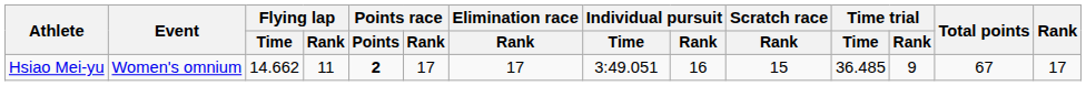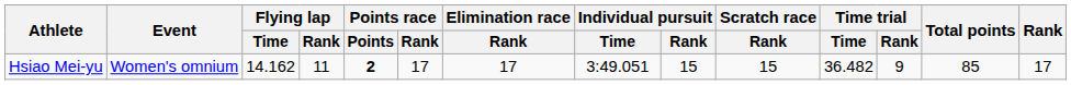 <table class="wikitable" style="font-size:90%">
 <tr>
 <th rowspan="2">Athlete</th>
 <th rowspan="2">Event</th>
 <th colspan=2>Flying lap</th>
 <th colspan=2>Points race</th>
 <th>Elimination race</th>
 <th colspan=2>Individual pursuit</th>
 <th>Scratch race</th>
 <th colspan=2>Time trial</th>
 <th rowspan=2>Total points</th>
 <th rowspan=2>Rank</th>
 </tr>
 <tr style="font-size:95%">
 <th>Time</th>
 <th>Rank</th>
 <th>Points</th>
 <th>Rank</th>
 <th>Rank</th>
 <th>Time</th>
 <th>Rank</th>
 <th>Rank</th>
 <th>Time</th>
 <th>Rank</th>
 </tr>
 <tr align=center>
 <td align=left><a href='#'>Hsiao Mei-yu</a></td>
 <td align=left><a href='#'>Women's omnium</a></td>
-<td>14.662</td>
+<td>14.162</td>
 <td>11</td>
 <td><strong>2</strong></td>
 <td>17</td>
 <td>17</td>
 <td>3:49.051</td>
-<td>16</td>
 <td>15</td>
-<td>36.485</td>
+<td>15</td>
+<td>36.482</td>
 <td>9</td>
-<td>67</td>
+<td>85</td>
 <td>17</td>
 </tr>
 </table>
